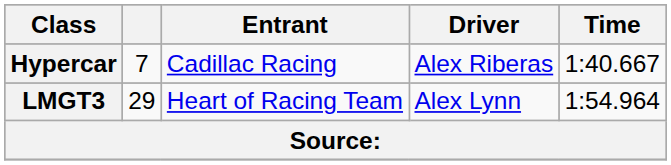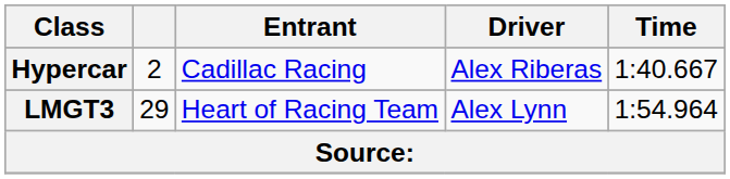 <table class="wikitable" style="font-size:90%;">
 <tr>
 <th>Class</th>
 <th></th>
 <th>Entrant</th>
 <th>Driver</th>
 <th>Time</th>
 </tr>
 <tr>
 <th>Hypercar</th>
-<td style="text-align:center;">7</td>
+<td style="text-align:center;">2</td>
 <td> <a href='#'>Cadillac Racing</a></td>
 <td> <a href='#'>Alex Riberas</a></td>
 <td>1:40.667</td>
 </tr>
 <tr>
 <th>LMGT3</th>
 <td style="text-align:center;">29</td>
 <td> <a href='#'>Heart of Racing Team</a></td>
 <td> <a href='#'>Alex Lynn</a></td>
 <td>1:54.964</td>
 </tr>
 <tr>
 <th colspan="6">Source:</th>
 </tr>
 <tr>
 </tr>
 </table>
